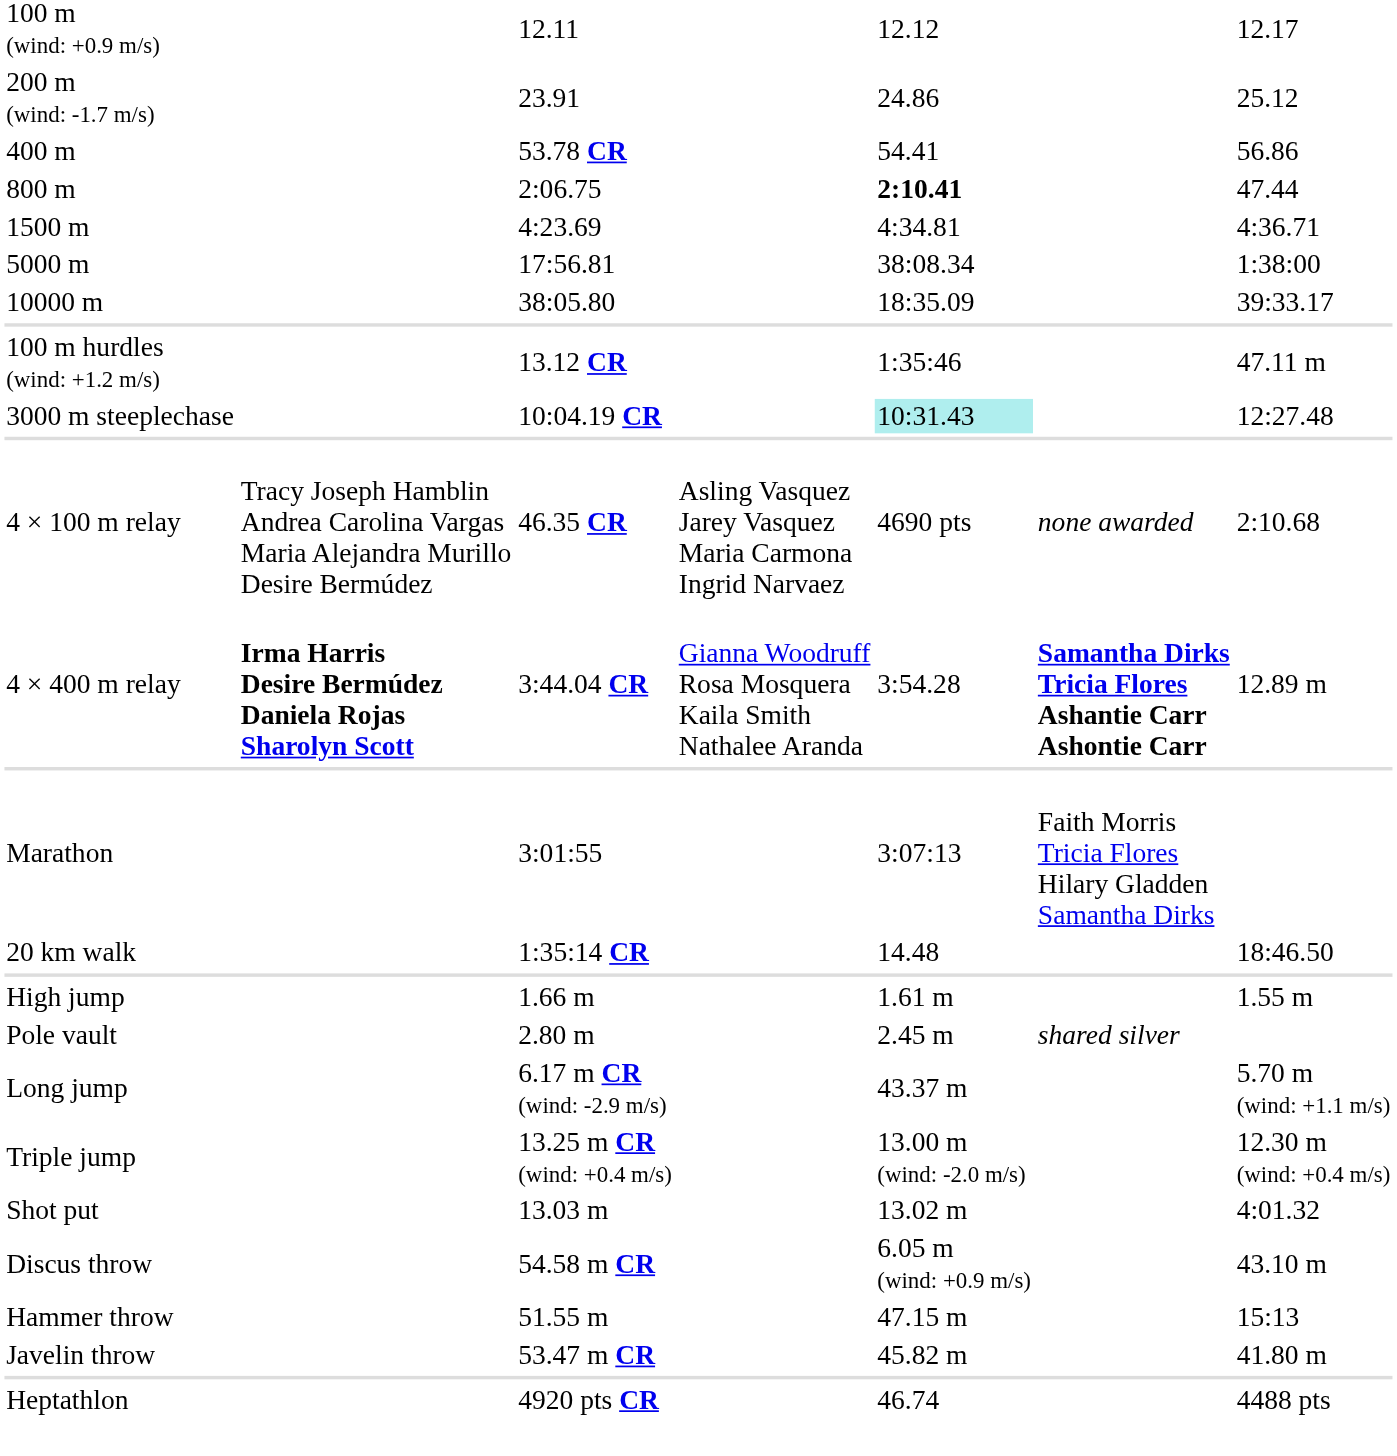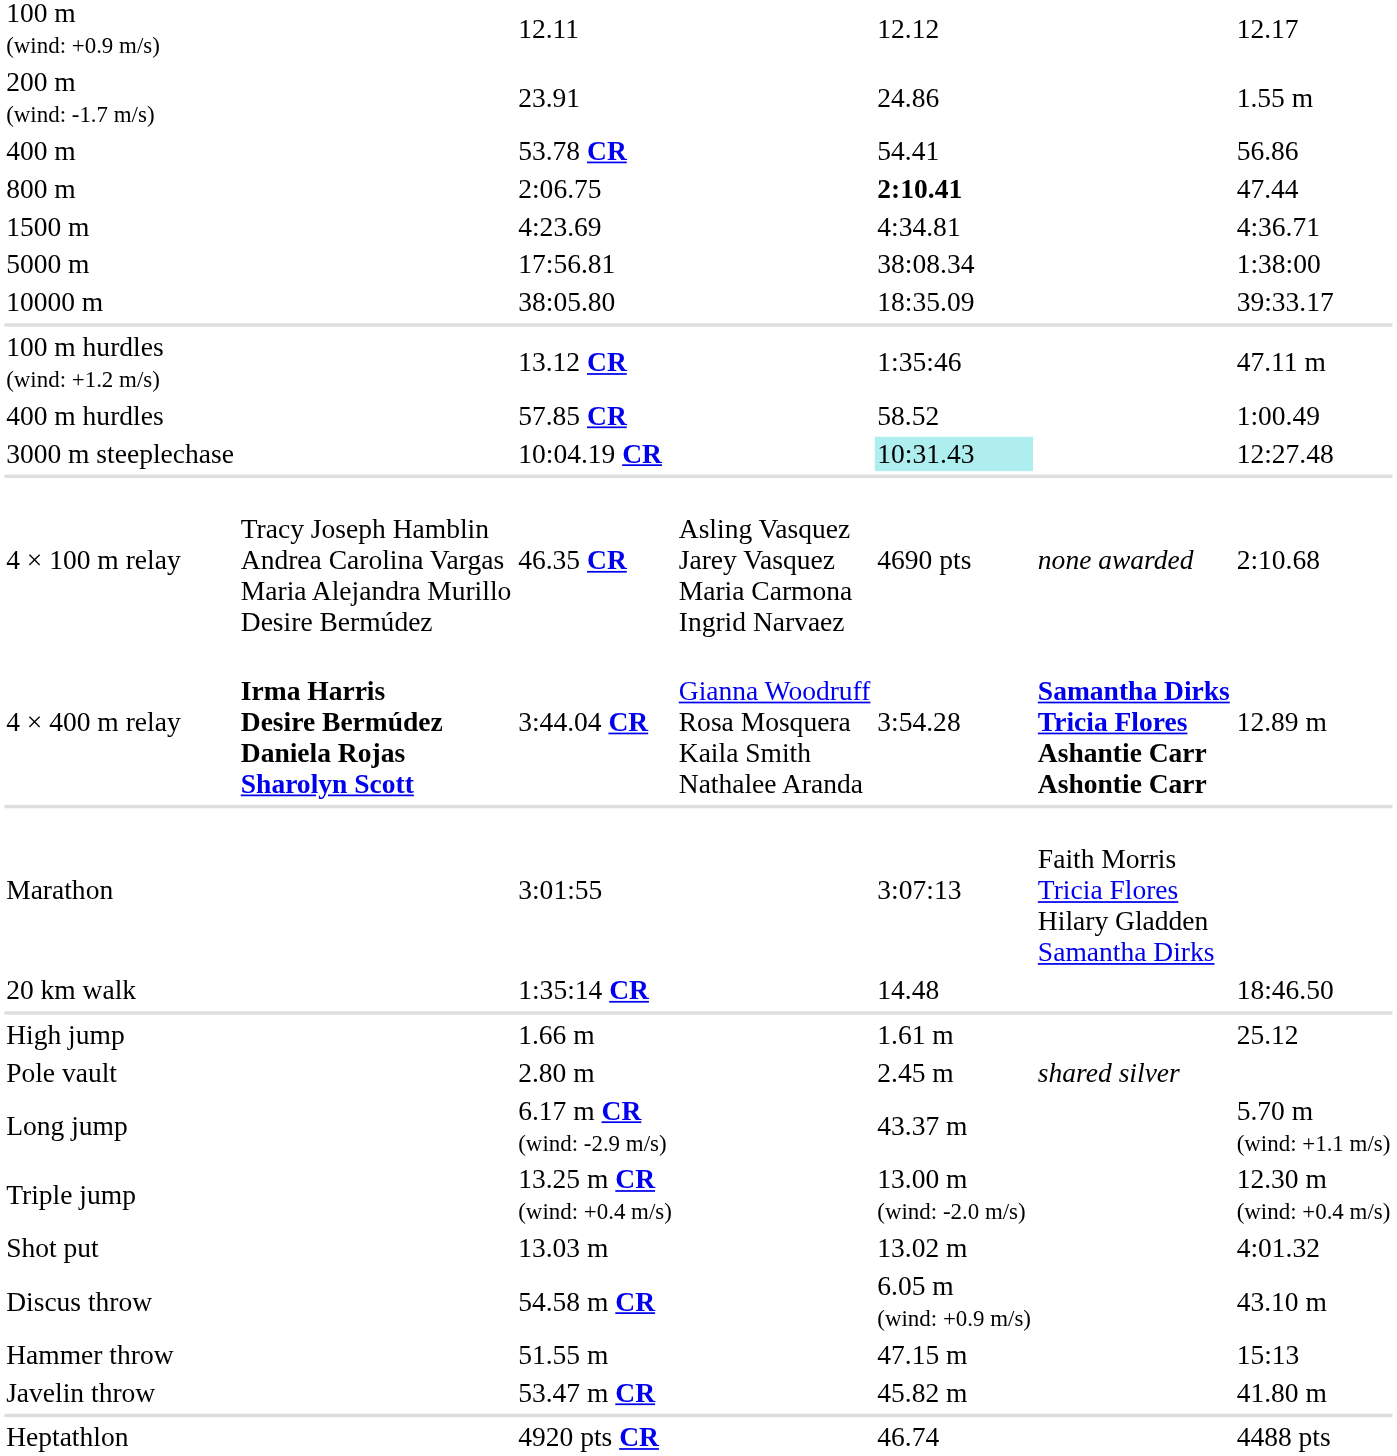 <table>
 <tr>
 <td>100 m<br> <small>(wind: +0.9 m/s)</small></td>
 <td></td>
 <td>12.11</td>
 <td></td>
 <td>12.12</td>
 <td></td>
 <td>12.17</td>
 </tr>
 <tr>
 <td>200 m<br> <small>(wind: -1.7 m/s)</small></td>
 <td></td>
 <td>23.91</td>
 <td></td>
 <td>24.86</td>
 <td></td>
-<td>25.12</td>
+<td>1.55 m</td>
 </tr>
 <tr>
 <td>400 m</td>
 <td></td>
 <td>53.78 <strong><a href='#'>CR</a></strong></td>
 <td></td>
 <td>54.41</td>
 <td></td>
 <td>56.86</td>
 </tr>
 <tr>
 <td>800 m</td>
 <td></td>
 <td>2:06.75</td>
 <td></td>
 <td><strong>2:10.41</strong></td>
 <td></td>
 <td>47.44</td>
 </tr>
 <tr>
 <td>1500 m</td>
 <td></td>
 <td>4:23.69</td>
 <td></td>
 <td>4:34.81</td>
 <td></td>
 <td>4:36.71</td>
 </tr>
 <tr>
 <td>5000 m</td>
 <td></td>
 <td>17:56.81</td>
 <td></td>
 <td>38:08.34</td>
 <td></td>
 <td>1:38:00</td>
 </tr>
 <tr>
 <td>10000 m</td>
 <td></td>
 <td>38:05.80</td>
 <td></td>
 <td>18:35.09</td>
 <td></td>
 <td>39:33.17</td>
 </tr>
 <tr bgcolor=#dddddd>
 <td colspan=7></td>
 </tr>
 <tr>
 <td>100 m hurdles<br> <small>(wind: +1.2 m/s)</small></td>
 <td></td>
 <td>13.12 <strong><a href='#'>CR</a></strong></td>
 <td></td>
 <td>1:35:46</td>
 <td></td>
 <td>47.11 m</td>
+</tr>
+<tr>
+<td>400 m hurdles</td>
+<td></td>
+<td>57.85 <strong><a href='#'>CR</a></strong></td>
+<td></td>
+<td>58.52</td>
+<td></td>
+<td>1:00.49</td>
 </tr>
 <tr>
 <td>3000 m steeplechase</td>
 <td></td>
 <td>10:04.19 <strong><a href='#'>CR</a></strong></td>
 <td></td>
 <td style="background: paleturquoise;">10:31.43</td>
 <td></td>
 <td>12:27.48</td>
 </tr>
 <tr bgcolor=#dddddd>
 <td colspan=7></td>
 </tr>
 <tr>
 <td>4 × 100 m relay</td>
 <td> <br> Tracy Joseph Hamblin <br> Andrea Carolina Vargas <br> Maria Alejandra Murillo <br> Desire Bermúdez</td>
 <td>46.35 <strong><a href='#'>CR</a></strong></td>
 <td> <br> Asling Vasquez <br> Jarey Vasquez <br> Maria Carmona <br> Ingrid Narvaez</td>
 <td>4690 pts</td>
 <td><em>none awarded</em></td>
 <td>2:10.68</td>
 </tr>
 <tr>
 <td>4 × 400 m relay</td>
 <td><strong> <br> Irma Harris <br> Desire Bermúdez <br> Daniela Rojas <br> <a href='#'>Sharolyn Scott</a></strong></td>
 <td>3:44.04 <strong><a href='#'>CR</a></strong></td>
 <td> <br> <a href='#'>Gianna Woodruff</a> <br> Rosa Mosquera <br> Kaila Smith <br> Nathalee Aranda</td>
 <td>3:54.28</td>
 <td><strong> <br> <a href='#'>Samantha Dirks</a> <br> <a href='#'>Tricia Flores</a> <br> Ashantie Carr <br> Ashontie Carr</strong></td>
 <td>12.89 m</td>
 </tr>
 <tr bgcolor=#dddddd>
 <td colspan=7></td>
 </tr>
 <tr>
 <td>Marathon</td>
 <td></td>
 <td>3:01:55</td>
 <td></td>
 <td>3:07:13</td>
 <td> <br> Faith Morris <br> <a href='#'>Tricia Flores</a> <br> Hilary Gladden <br> <a href='#'>Samantha Dirks</a></td>
 <td></td>
 </tr>
 <tr>
 <td>20 km walk</td>
 <td></td>
 <td>1:35:14 <strong><a href='#'>CR</a></strong></td>
 <td></td>
 <td>14.48</td>
 <td></td>
 <td>18:46.50</td>
 </tr>
 <tr bgcolor=#dddddd>
 <td colspan=7></td>
 </tr>
 <tr>
 <td>High jump</td>
 <td></td>
 <td>1.66  m</td>
 <td></td>
 <td>1.61 m</td>
 <td></td>
-<td>1.55 m</td>
+<td>25.12</td>
 </tr>
 <tr>
 <td rowspan=2>Pole vault</td>
 <td rowspan=2></td>
 <td rowspan=2>2.80 m</td>
 <td></td>
 <td rowspan=2>2.45 m</td>
 <td rowspan=2><em>shared silver</em></td>
 <td rowspan=2></td>
 </tr>
 <tr>
 <td></td>
 </tr>
 <tr>
 <td>Long jump</td>
 <td></td>
 <td>6.17 m <strong><a href='#'>CR</a></strong> <br> <small>(wind: -2.9 m/s)</small></td>
 <td></td>
 <td>43.37 m</td>
 <td></td>
 <td>5.70 m <br> <small>(wind: +1.1 m/s)</small></td>
 </tr>
 <tr>
 <td>Triple jump</td>
 <td></td>
 <td>13.25 m <strong><a href='#'>CR</a></strong> <br> <small>(wind: +0.4 m/s)</small></td>
 <td></td>
 <td>13.00 m <br> <small>(wind: -2.0 m/s)</small></td>
 <td></td>
 <td>12.30 m <br> <small>(wind: +0.4 m/s)</small></td>
 </tr>
 <tr>
 <td>Shot put</td>
 <td></td>
 <td>13.03 m</td>
 <td></td>
 <td>13.02 m</td>
 <td></td>
 <td>4:01.32</td>
 </tr>
 <tr>
 <td>Discus throw</td>
 <td></td>
 <td>54.58 m <strong><a href='#'>CR</a></strong></td>
 <td></td>
 <td>6.05 m <br> <small>(wind: +0.9 m/s)</small></td>
 <td></td>
 <td>43.10 m</td>
 </tr>
 <tr>
 <td>Hammer throw</td>
 <td></td>
 <td>51.55 m</td>
 <td></td>
 <td>47.15 m</td>
 <td></td>
 <td>15:13</td>
 </tr>
 <tr>
 <td>Javelin throw</td>
 <td></td>
 <td>53.47 m <strong><a href='#'>CR</a></strong></td>
 <td></td>
 <td>45.82 m</td>
 <td></td>
 <td>41.80 m</td>
 </tr>
 <tr bgcolor=#dddddd>
 <td colspan=7></td>
 </tr>
 <tr>
 <td>Heptathlon</td>
 <td></td>
 <td>4920 pts <strong><a href='#'>CR</a></strong></td>
 <td></td>
 <td>46.74</td>
 <td></td>
 <td>4488 pts</td>
 </tr>
 </table>
